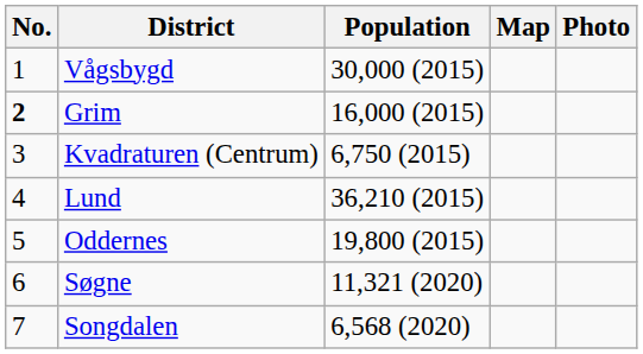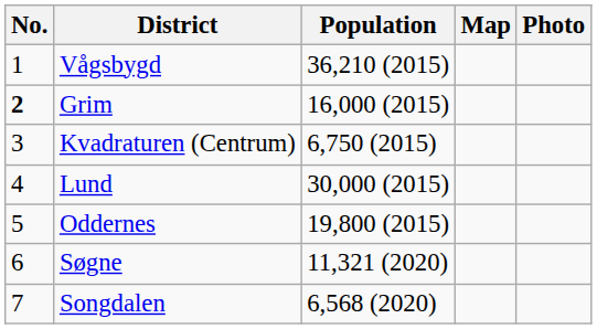 <table class="wikitable sortable">
 <tr>
 <th>No.</th>
 <th>District</th>
 <th>Population</th>
 <th class=unsortable>Map</th>
 <th class=unsortable>Photo</th>
 </tr>
 <tr>
 <td>1</td>
 <td><a href='#'>Vågsbygd</a></td>
-<td>30,000 (2015)</td>
+<td>36,210 (2015)</td>
 <td></td>
 <td></td>
 </tr>
 <tr>
 <td><strong>2</strong></td>
 <td><a href='#'>Grim</a></td>
 <td>16,000 (2015)</td>
 <td></td>
 <td></td>
 </tr>
 <tr>
 <td>3</td>
 <td><a href='#'>Kvadraturen</a> (Centrum)</td>
 <td>6,750 (2015)</td>
 <td></td>
 <td></td>
 </tr>
 <tr>
 <td>4</td>
 <td><a href='#'>Lund</a></td>
-<td>36,210 (2015)</td>
+<td>30,000 (2015)</td>
 <td></td>
 <td></td>
 </tr>
 <tr>
 <td>5</td>
 <td><a href='#'>Oddernes</a></td>
 <td>19,800 (2015)</td>
 <td></td>
 <td></td>
 </tr>
 <tr>
 <td>6</td>
 <td><a href='#'>Søgne</a></td>
 <td>11,321 (2020)</td>
 <td></td>
 <td></td>
 </tr>
 <tr>
 <td>7</td>
 <td><a href='#'>Songdalen</a></td>
 <td>6,568 (2020)</td>
 <td></td>
 <td></td>
 </tr>
 </table>
